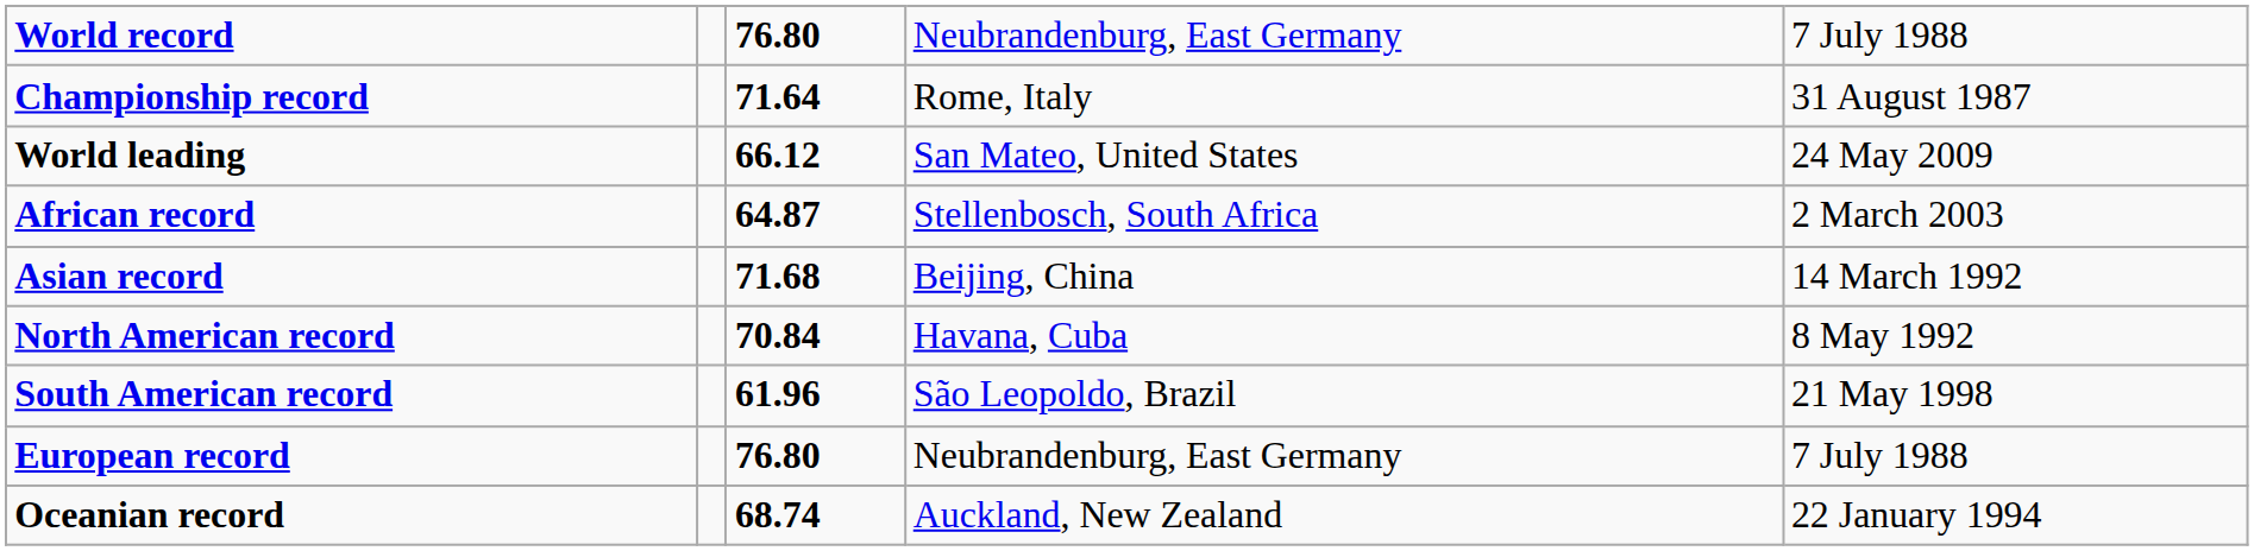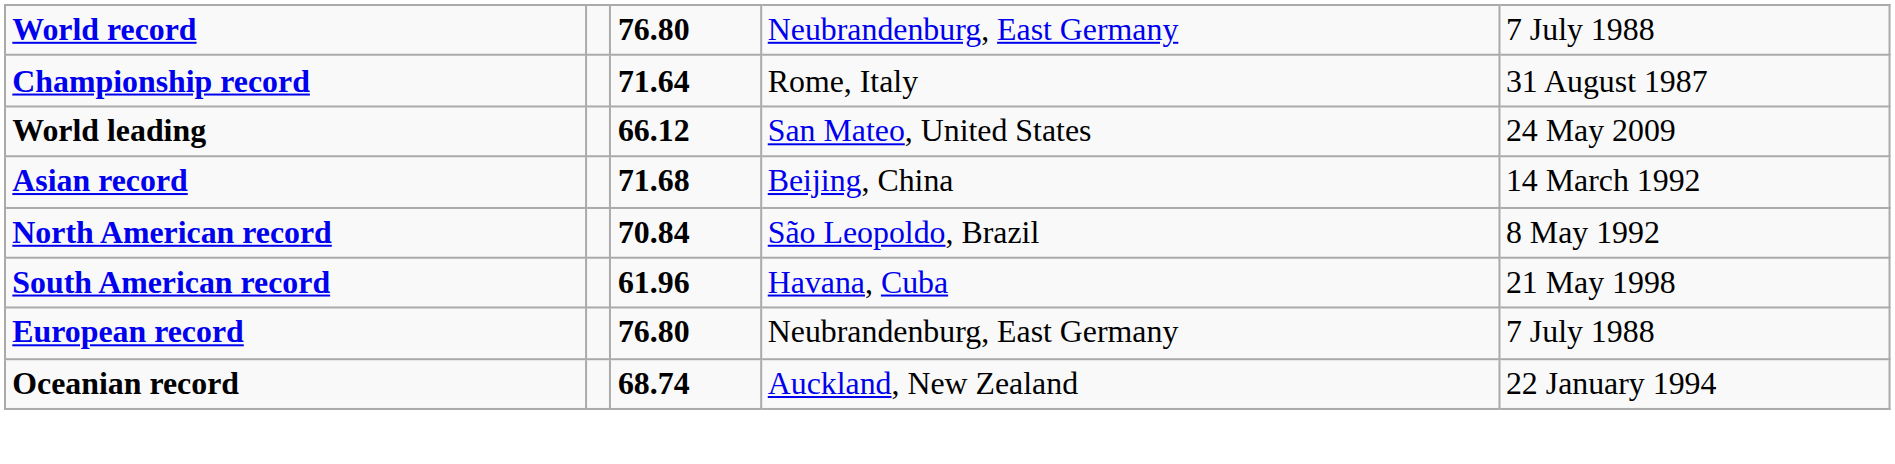 <table class="wikitable" width=75%>
 <tr>
 <td><strong><a href='#'>World record</a></strong></td>
 <td></td>
 <td><strong>76.80</strong></td>
 <td><a href='#'>Neubrandenburg</a>, <a href='#'>East Germany</a></td>
 <td>7 July 1988</td>
 </tr>
 <tr>
 <td><strong><a href='#'>Championship record</a></strong></td>
 <td></td>
 <td><strong>71.64</strong></td>
 <td>Rome, Italy</td>
 <td>31 August 1987</td>
 </tr>
 <tr>
 <td><strong>World leading</strong></td>
 <td></td>
 <td><strong>66.12</strong></td>
 <td><a href='#'>San Mateo</a>, United States</td>
 <td>24 May 2009</td>
 </tr>
 <tr>
-<td><strong><a href='#'>African record</a></strong></td>
-<td></td>
-<td><strong>64.87</strong></td>
-<td><a href='#'>Stellenbosch</a>, <a href='#'>South Africa</a></td>
-<td>2 March 2003</td>
-</tr>
-<tr>
 <td><strong><a href='#'>Asian record</a></strong></td>
 <td></td>
 <td><strong>71.68</strong></td>
 <td><a href='#'>Beijing</a>, China</td>
 <td>14 March 1992</td>
 </tr>
 <tr>
 <td><strong><a href='#'>North American record</a></strong></td>
 <td></td>
 <td><strong>70.84</strong></td>
-<td><a href='#'>Havana</a>, <a href='#'>Cuba</a></td>
+<td><a href='#'>São Leopoldo</a>, Brazil</td>
 <td>8 May 1992</td>
 </tr>
 <tr>
 <td><strong><a href='#'>South American record</a></strong></td>
 <td></td>
 <td><strong>61.96</strong></td>
-<td><a href='#'>São Leopoldo</a>, Brazil</td>
+<td><a href='#'>Havana</a>, <a href='#'>Cuba</a></td>
 <td>21 May 1998</td>
 </tr>
 <tr>
 <td><strong><a href='#'>European record</a></strong></td>
 <td></td>
 <td><strong>76.80</strong></td>
 <td>Neubrandenburg, East Germany</td>
 <td>7 July 1988</td>
 </tr>
 <tr>
 <td><strong>Oceanian record</strong></td>
 <td></td>
 <td><strong>68.74</strong></td>
 <td><a href='#'>Auckland</a>, New Zealand</td>
 <td>22 January 1994</td>
 </tr>
 </table>
